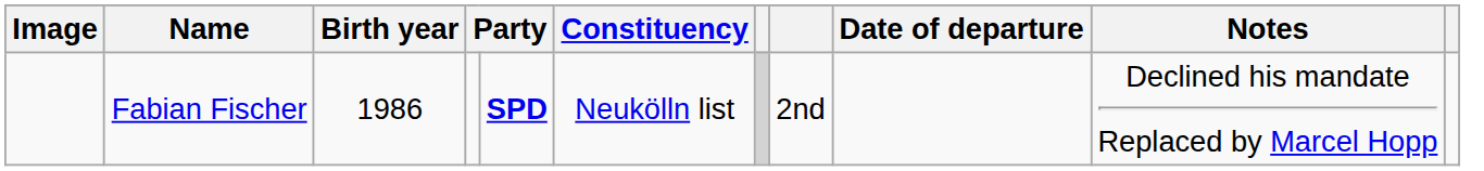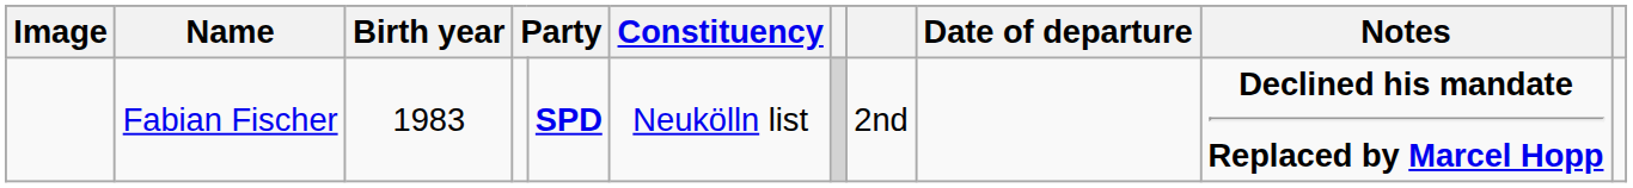 <table class="wikitable sortable" style="font-size:90%; text-align:center">
 <tr>
 <th>Image</th>
 <th>Name</th>
 <th>Birth year</th>
 <th colspan=2>Party</th>
 <th><a href='#'>Constituency</a></th>
 <th></th>
 <th></th>
 <th>Date of departure</th>
 <th>Notes</th>
 <th></th>
 </tr>
 <tr>
 <td></td>
 <td data-sort-value="Fischer, Fabian"><a href='#'>Fabian Fischer</a></td>
-<td data-sort-value="1986">1986</td>
+<td data-sort-value="1986">1983</td>
 <td bgcolor=></td>
 <td><strong><a href='#'>SPD</a></strong></td>
 <td><a href='#'>Neukölln</a> list</td>
 <td bgcolor=lightgrey></td>
 <td data-sort-value="2">2nd</td>
 <td></td>
-<td>Declined his mandate<hr>Replaced by <a href='#'>Marcel Hopp</a></td>
+<td><strong>Declined his mandate<hr>Replaced by <a href='#'>Marcel Hopp</a></strong></td>
 <td></td>
 </tr>
 </table>
